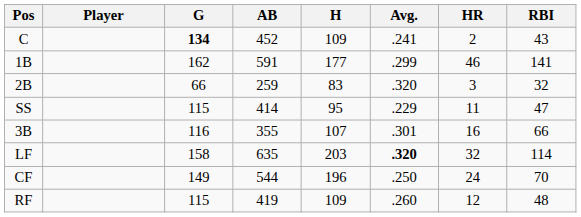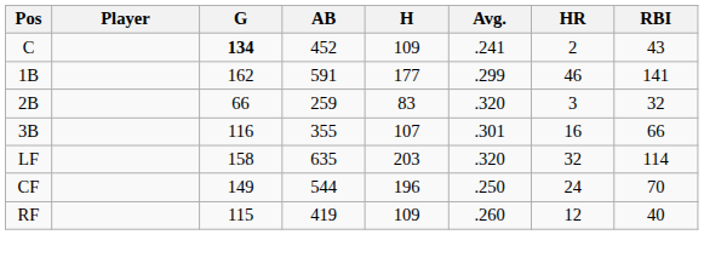 <table class="wikitable sortable">
 <tr>
 <th bgcolor="#DDDDFF" width="5%">Pos</th>
 <th bgcolor="#DDDDFF" width="16%">Player</th>
 <th bgcolor="#DDDDFF" width="9%">G</th>
 <th bgcolor="#DDDDFF" width="9%">AB</th>
 <th bgcolor="#DDDDFF" width="9%">H</th>
 <th bgcolor="#DDDDFF" width="9%">Avg.</th>
 <th bgcolor="#DDDDFF" width="9%">HR</th>
 <th bgcolor="#DDDDFF" width="9%">RBI</th>
 </tr>
 <tr align="center">
 <td>C</td>
 <td></td>
 <td><strong>134</strong></td>
 <td>452</td>
 <td>109</td>
 <td>.241</td>
 <td>2</td>
 <td>43</td>
 </tr>
 <tr align="center">
 <td>1B</td>
 <td></td>
 <td>162</td>
 <td>591</td>
 <td>177</td>
 <td>.299</td>
 <td>46</td>
 <td>141</td>
 </tr>
 <tr align="center">
 <td>2B</td>
 <td></td>
 <td>66</td>
 <td>259</td>
 <td>83</td>
 <td>.320</td>
 <td>3</td>
 <td>32</td>
 </tr>
 <tr align="center">
-<td>SS</td>
-<td></td>
-<td>115</td>
-<td>414</td>
-<td>95</td>
-<td>.229</td>
-<td>11</td>
-<td>47</td>
-</tr>
-<tr align="center">
 <td>3B</td>
 <td></td>
 <td>116</td>
 <td>355</td>
 <td>107</td>
 <td>.301</td>
 <td>16</td>
 <td>66</td>
 </tr>
 <tr align="center">
 <td>LF</td>
 <td></td>
 <td>158</td>
 <td>635</td>
 <td>203</td>
-<td><strong>.320</strong></td>
+<td>.320</td>
 <td>32</td>
 <td>114</td>
 </tr>
 <tr align="center">
 <td>CF</td>
 <td></td>
 <td>149</td>
 <td>544</td>
 <td>196</td>
 <td>.250</td>
 <td>24</td>
 <td>70</td>
 </tr>
 <tr align="center">
 <td>RF</td>
 <td></td>
 <td>115</td>
 <td>419</td>
 <td>109</td>
 <td>.260</td>
 <td>12</td>
-<td>48</td>
+<td>40</td>
 </tr>
 </table>
